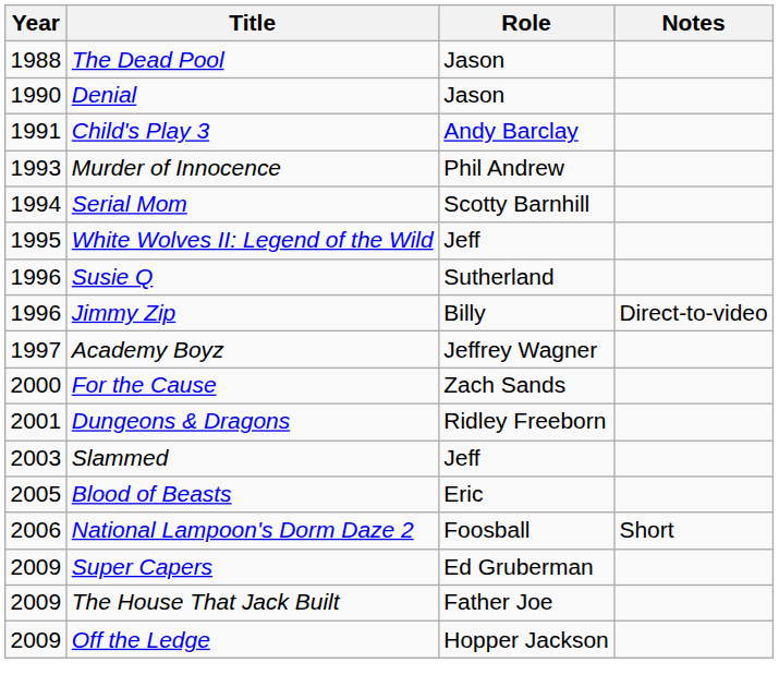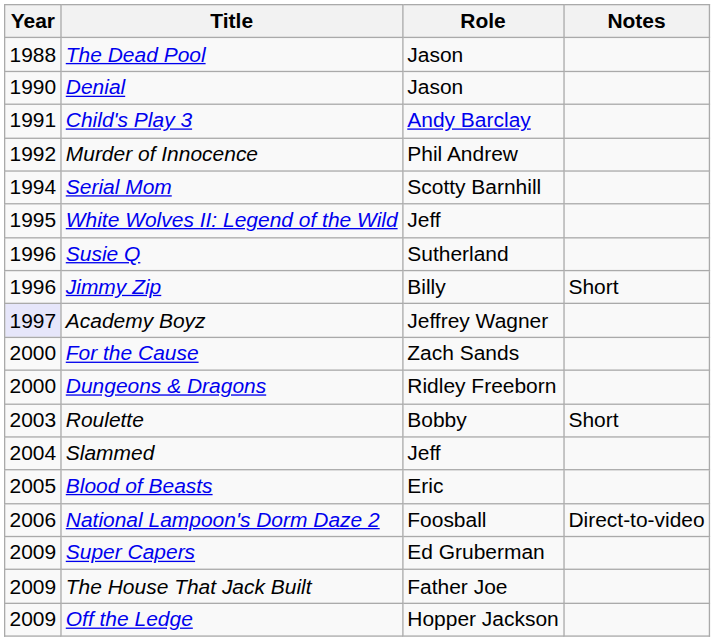 <table class="wikitable sortable">
 <tr>
 <th>Year</th>
 <th>Title</th>
 <th>Role</th>
 <th>Notes</th>
 </tr>
 <tr>
 <td>1988</td>
 <td><em><a href='#'>The Dead Pool</a></em></td>
 <td>Jason</td>
 <td></td>
 </tr>
 <tr>
 <td>1990</td>
 <td><em><a href='#'>Denial</a></em></td>
 <td>Jason</td>
 <td></td>
 </tr>
 <tr>
 <td>1991</td>
 <td><em><a href='#'>Child's Play 3</a></em></td>
 <td><a href='#'>Andy Barclay</a></td>
 <td></td>
 </tr>
 <tr>
-<td>1993</td>
+<td>1992</td>
 <td><em>Murder of Innocence</em></td>
 <td>Phil Andrew</td>
 <td></td>
 </tr>
 <tr>
 <td>1994</td>
 <td><em><a href='#'>Serial Mom</a></em></td>
 <td>Scotty Barnhill</td>
 <td></td>
 </tr>
 <tr>
 <td>1995</td>
 <td><em><a href='#'>White Wolves II: Legend of the Wild</a></em></td>
 <td>Jeff</td>
 <td></td>
 </tr>
 <tr>
 <td>1996</td>
 <td><em><a href='#'>Susie Q</a></em></td>
 <td>Sutherland</td>
 <td></td>
 </tr>
 <tr>
 <td>1996</td>
 <td><em><a href='#'>Jimmy Zip</a></em></td>
 <td>Billy</td>
-<td>Direct-to-video</td>
+<td>Short</td>
 </tr>
 <tr>
-<td>1997</td>
+<td style="background: lavender;">1997</td>
 <td><em>Academy Boyz</em></td>
 <td>Jeffrey Wagner</td>
 <td></td>
 </tr>
 <tr>
 <td>2000</td>
 <td><em><a href='#'>For the Cause</a></em></td>
 <td>Zach Sands</td>
 <td></td>
 </tr>
 <tr>
-<td>2001</td>
+<td>2000</td>
 <td><em><a href='#'>Dungeons & Dragons</a></em></td>
 <td>Ridley Freeborn</td>
 <td></td>
 </tr>
 <tr>
 <td>2003</td>
+<td><em>Roulette</em></td>
+<td>Bobby</td>
+<td>Short</td>
+</tr>
+<tr>
+<td>2004</td>
 <td><em>Slammed</em></td>
 <td>Jeff</td>
 <td></td>
 </tr>
 <tr>
 <td>2005</td>
 <td><em><a href='#'>Blood of Beasts</a></em></td>
 <td>Eric</td>
 <td></td>
 </tr>
 <tr>
 <td>2006</td>
 <td><em><a href='#'>National Lampoon's Dorm Daze 2</a></em></td>
 <td>Foosball</td>
-<td>Short</td>
+<td>Direct-to-video</td>
 </tr>
 <tr>
 <td>2009</td>
 <td><em><a href='#'>Super Capers</a></em></td>
 <td>Ed Gruberman</td>
 <td></td>
 </tr>
 <tr>
 <td>2009</td>
 <td><em>The House That Jack Built</em></td>
 <td>Father Joe</td>
 <td></td>
 </tr>
 <tr>
 <td>2009</td>
 <td><em><a href='#'>Off the Ledge</a></em></td>
 <td>Hopper Jackson</td>
 <td></td>
 </tr>
 </table>
